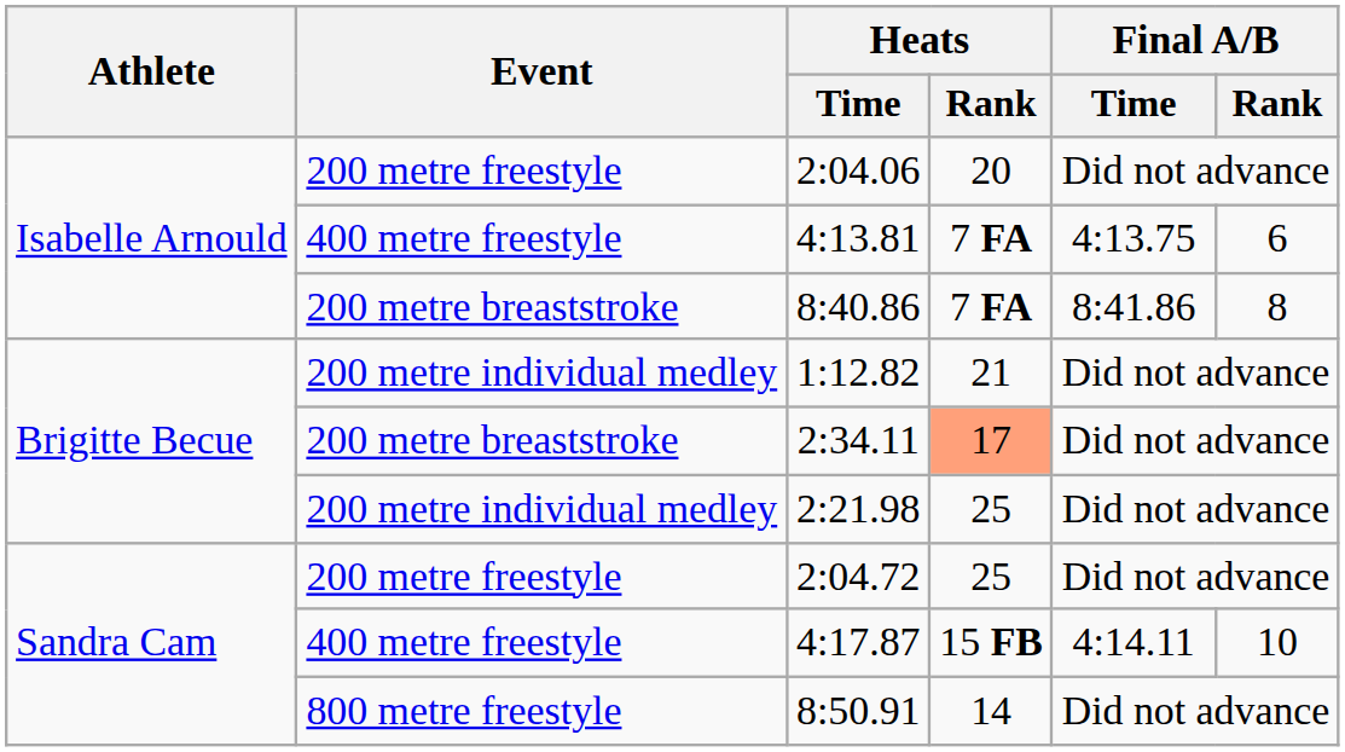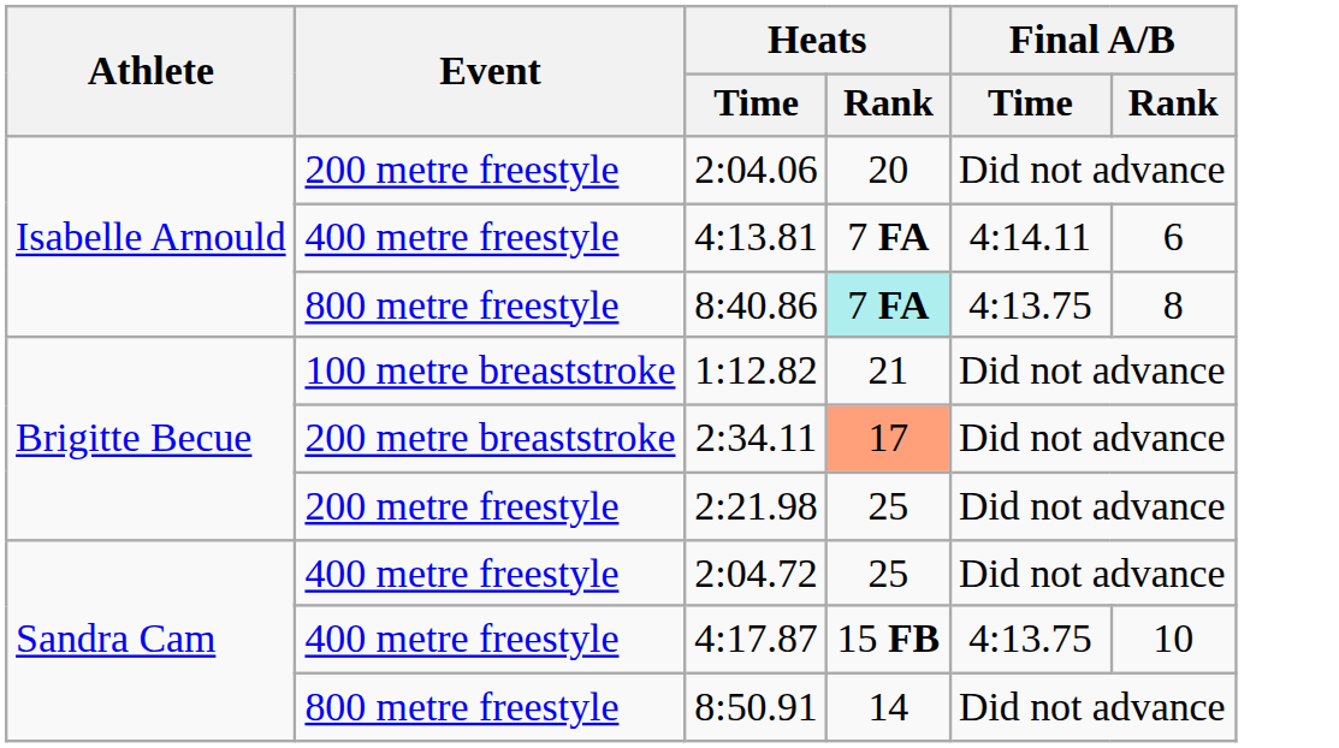 <table class="wikitable" style="font-size:90%">
 <tr>
 <th rowspan="2">Athlete</th>
 <th rowspan="2">Event</th>
 <th colspan=2>Heats</th>
 <th colspan=2>Final A/B</th>
 </tr>
 <tr style="font-size:95%">
 <th>Time</th>
 <th>Rank</th>
 <th>Time</th>
 <th>Rank</th>
 </tr>
 <tr align=center>
 <td align=left rowspan=3><a href='#'>Isabelle Arnould</a></td>
 <td align=left><a href='#'>200 metre freestyle</a></td>
 <td>2:04.06</td>
 <td>20</td>
 <td colspan=2>Did not advance</td>
 </tr>
 <tr align=center>
 <td align=left><a href='#'>400 metre freestyle</a></td>
 <td>4:13.81</td>
 <td>7 <strong>FA</strong></td>
-<td>4:13.75</td>
+<td>4:14.11</td>
 <td>6</td>
 </tr>
 <tr align=center>
-<td align=left><a href='#'>200 metre breaststroke</a></td>
+<td align=left><a href='#'>800 metre freestyle</a></td>
 <td>8:40.86</td>
-<td>7 <strong>FA</strong></td>
-<td>8:41.86</td>
+<td style="background: paleturquoise;">7 <strong>FA</strong></td>
+<td>4:13.75</td>
 <td>8</td>
 </tr>
 <tr align=center>
 <td align=left rowspan=3><a href='#'>Brigitte Becue</a></td>
-<td align=left><a href='#'>200 metre individual medley</a></td>
+<td align=left><a href='#'>100 metre breaststroke</a></td>
 <td>1:12.82</td>
 <td>21</td>
 <td colspan=2>Did not advance</td>
 </tr>
 <tr align=center>
 <td align=left><a href='#'>200 metre breaststroke</a></td>
 <td>2:34.11</td>
 <td style="background: lightsalmon;">17</td>
 <td colspan=2>Did not advance</td>
 </tr>
 <tr align=center>
-<td align=left><a href='#'>200 metre individual medley</a></td>
+<td align=left><a href='#'>200 metre freestyle</a></td>
 <td>2:21.98</td>
 <td>25</td>
 <td colspan=2>Did not advance</td>
 </tr>
 <tr align=center>
 <td align=left rowspan=3><a href='#'>Sandra Cam</a></td>
-<td align=left><a href='#'>200 metre freestyle</a></td>
+<td align=left><a href='#'>400 metre freestyle</a></td>
 <td>2:04.72</td>
 <td>25</td>
 <td colspan=2>Did not advance</td>
 </tr>
 <tr align=center>
 <td align=left><a href='#'>400 metre freestyle</a></td>
 <td>4:17.87</td>
 <td>15 <strong>FB</strong></td>
-<td>4:14.11</td>
+<td>4:13.75</td>
 <td>10</td>
 </tr>
 <tr align=center>
 <td align=left><a href='#'>800 metre freestyle</a></td>
 <td>8:50.91</td>
 <td>14</td>
 <td colspan=2>Did not advance</td>
 </tr>
 </table>
